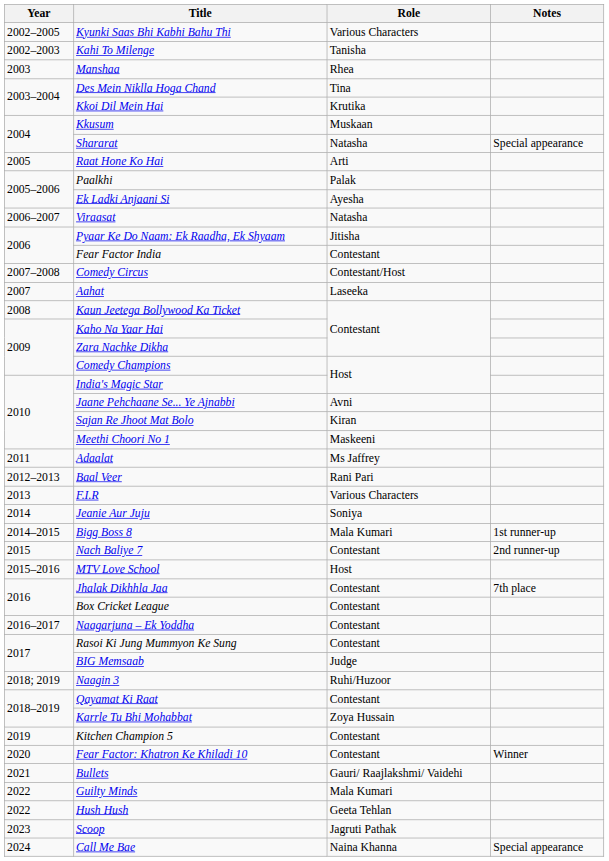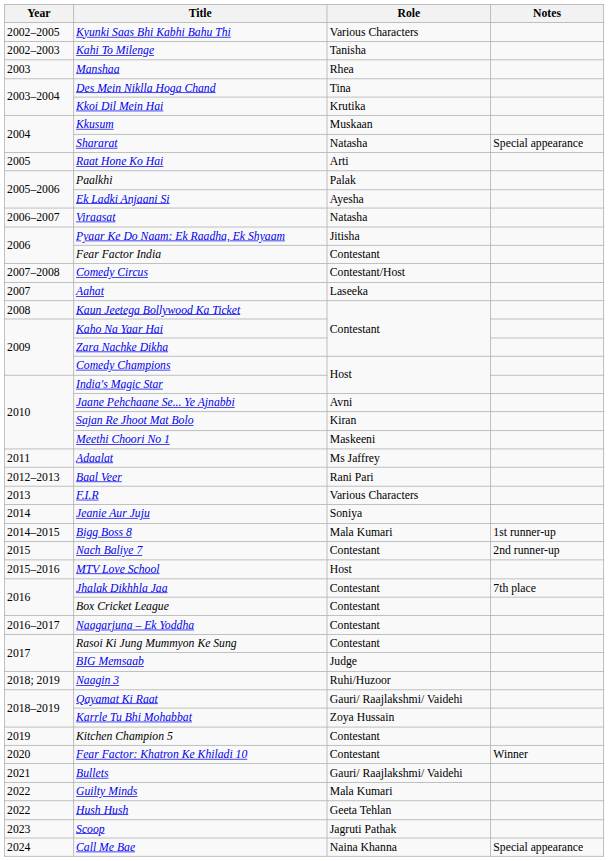 <table class="wikitable" style="width:65%;">
 <tr>
 <th>Year</th>
 <th>Title</th>
 <th>Role</th>
 <th>Notes</th>
 </tr>
 <tr>
 <td>2002–2005</td>
 <td><em><a href='#'>Kyunki Saas Bhi Kabhi Bahu Thi</a></em></td>
 <td>Various Characters</td>
 <td></td>
 </tr>
 <tr>
 <td>2002–2003</td>
 <td><em><a href='#'>Kahi To Milenge</a></em></td>
 <td>Tanisha</td>
 <td></td>
 </tr>
 <tr>
 <td>2003</td>
 <td><em><a href='#'>Manshaa</a></em></td>
 <td>Rhea</td>
 <td></td>
 </tr>
 <tr>
 <td rowspan="2">2003–2004</td>
 <td><em><a href='#'>Des Mein Niklla Hoga Chand</a></em></td>
 <td>Tina</td>
 <td></td>
 </tr>
 <tr>
 <td><em><a href='#'>Kkoi Dil Mein Hai</a></em></td>
 <td>Krutika</td>
 <td></td>
 </tr>
 <tr>
 <td rowspan="2">2004</td>
 <td><em><a href='#'>Kkusum</a></em></td>
 <td>Muskaan</td>
 <td></td>
 </tr>
 <tr>
 <td><em><a href='#'>Shararat</a></em></td>
 <td>Natasha</td>
 <td>Special appearance</td>
 </tr>
 <tr>
 <td>2005</td>
 <td><em><a href='#'>Raat Hone Ko Hai</a></em></td>
 <td>Arti</td>
 <td></td>
 </tr>
 <tr>
 <td rowspan="2">2005–2006</td>
 <td><em>Paalkhi</em></td>
 <td>Palak</td>
 <td></td>
 </tr>
 <tr>
 <td><em><a href='#'>Ek Ladki Anjaani Si</a></em></td>
 <td>Ayesha</td>
 <td></td>
 </tr>
 <tr>
 <td>2006–2007</td>
 <td><em><a href='#'>Viraasat</a></em></td>
 <td>Natasha</td>
 <td></td>
 </tr>
 <tr>
 <td rowspan="2">2006</td>
 <td><em><a href='#'>Pyaar Ke Do Naam: Ek Raadha, Ek Shyaam</a></em></td>
 <td>Jitisha</td>
 <td></td>
 </tr>
 <tr>
 <td><em>Fear Factor India</em></td>
 <td>Contestant</td>
 <td></td>
 </tr>
 <tr>
 <td>2007–2008</td>
 <td><em><a href='#'>Comedy Circus</a></em></td>
 <td>Contestant/Host</td>
 <td></td>
 </tr>
 <tr>
 <td>2007</td>
 <td><em><a href='#'>Aahat</a></em></td>
 <td>Laseeka</td>
 <td></td>
 </tr>
 <tr>
 <td>2008</td>
 <td><em><a href='#'>Kaun Jeetega Bollywood Ka Ticket</a></em></td>
 <td rowspan="3">Contestant</td>
 <td></td>
 </tr>
 <tr>
 <td rowspan="3">2009</td>
 <td><em><a href='#'>Kaho Na Yaar Hai</a></em></td>
 <td></td>
 </tr>
 <tr>
 <td><em><a href='#'>Zara Nachke Dikha</a></em></td>
 <td></td>
 </tr>
 <tr>
 <td><em><a href='#'>Comedy Champions</a></em></td>
 <td rowspan="2">Host</td>
 <td></td>
 </tr>
 <tr>
 <td rowspan="4">2010</td>
 <td><em><a href='#'>India's Magic Star</a></em></td>
 <td></td>
 </tr>
 <tr>
 <td><em><a href='#'>Jaane Pehchaane Se... Ye Ajnabbi</a></em></td>
 <td>Avni</td>
 <td></td>
 </tr>
 <tr>
 <td><em><a href='#'>Sajan Re Jhoot Mat Bolo</a></em></td>
 <td>Kiran</td>
 <td></td>
 </tr>
 <tr>
 <td><em><a href='#'>Meethi Choori No 1</a></em></td>
 <td>Maskeeni</td>
 <td></td>
 </tr>
 <tr>
 <td>2011</td>
 <td><em><a href='#'>Adaalat</a></em></td>
 <td>Ms Jaffrey</td>
 <td></td>
 </tr>
 <tr>
 <td>2012–2013</td>
 <td><em><a href='#'>Baal Veer</a></em></td>
 <td>Rani Pari</td>
 <td></td>
 </tr>
 <tr>
 <td>2013</td>
 <td><em><a href='#'>F.I.R</a></em></td>
 <td>Various Characters</td>
 <td></td>
 </tr>
 <tr>
 <td>2014</td>
 <td><em><a href='#'>Jeanie Aur Juju</a></em></td>
 <td>Soniya</td>
 <td></td>
 </tr>
 <tr>
 <td>2014–2015</td>
 <td><em><a href='#'>Bigg Boss 8</a></em></td>
 <td>Mala Kumari</td>
 <td>1st runner-up</td>
 </tr>
 <tr>
 <td>2015</td>
 <td><em><a href='#'>Nach Baliye 7</a></em></td>
 <td>Contestant</td>
 <td>2nd runner-up</td>
 </tr>
 <tr>
 <td>2015–2016</td>
 <td><em><a href='#'>MTV Love School</a></em></td>
 <td>Host</td>
 <td></td>
 </tr>
 <tr>
 <td rowspan="2">2016</td>
 <td><em><a href='#'>Jhalak Dikhhla Jaa</a></em></td>
 <td>Contestant</td>
 <td>7th place</td>
 </tr>
 <tr>
 <td><em>Box Cricket League</em></td>
 <td>Contestant</td>
 <td></td>
 </tr>
 <tr>
 <td>2016–2017</td>
 <td><em><a href='#'>Naagarjuna – Ek Yoddha</a></em></td>
 <td>Contestant</td>
 <td></td>
 </tr>
 <tr>
 <td rowspan="2">2017</td>
 <td><em>Rasoi Ki Jung Mummyon Ke Sung</em></td>
 <td>Contestant</td>
 <td></td>
 </tr>
 <tr>
 <td><em><a href='#'>BIG Memsaab</a></em></td>
 <td>Judge</td>
 <td></td>
 </tr>
 <tr>
 <td>2018; 2019</td>
 <td><em><a href='#'>Naagin 3</a></em></td>
 <td>Ruhi/Huzoor</td>
 <td></td>
 </tr>
 <tr>
 <td rowspan="2">2018–2019</td>
 <td><em><a href='#'>Qayamat Ki Raat</a></em></td>
-<td>Contestant</td>
+<td>Gauri/ Raajlakshmi/ Vaidehi</td>
 <td></td>
 </tr>
 <tr>
 <td><em><a href='#'>Karrle Tu Bhi Mohabbat</a></em></td>
 <td>Zoya Hussain</td>
 <td></td>
 </tr>
 <tr>
 <td>2019</td>
 <td><em>Kitchen Champion 5</em></td>
 <td>Contestant</td>
 <td></td>
 </tr>
 <tr>
 <td>2020</td>
 <td><em><a href='#'>Fear Factor: Khatron Ke Khiladi 10</a></em></td>
 <td>Contestant</td>
 <td>Winner</td>
 </tr>
 <tr>
 <td>2021</td>
 <td><em><a href='#'>Bullets</a></em></td>
 <td>Gauri/ Raajlakshmi/ Vaidehi</td>
 <td></td>
 </tr>
 <tr>
 <td>2022</td>
 <td><em><a href='#'>Guilty Minds</a></em></td>
 <td>Mala Kumari</td>
 <td></td>
 </tr>
 <tr>
 <td>2022</td>
 <td><em><a href='#'>Hush Hush</a></em></td>
 <td>Geeta Tehlan</td>
 <td></td>
 </tr>
 <tr>
 <td>2023</td>
 <td><em><a href='#'>Scoop</a></em></td>
 <td>Jagruti Pathak</td>
 <td></td>
 </tr>
 <tr>
 <td>2024</td>
 <td><em><a href='#'>Call Me Bae</a></em></td>
 <td>Naina Khanna</td>
 <td>Special appearance</td>
 </tr>
 </table>
